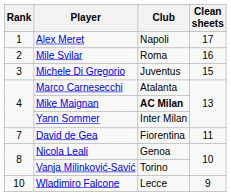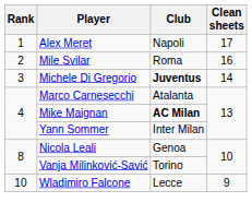 <table class="wikitable" style="text-align:center">
 <tr>
 <th>Rank</th>
 <th>Player</th>
 <th>Club</th>
 <th>Clean<br>sheets</th>
 </tr>
 <tr>
 <td>1</td>
 <td align="left"> <a href='#'>Alex Meret</a></td>
 <td align="left">Napoli</td>
 <td>17</td>
 </tr>
 <tr>
 <td>2</td>
 <td align="left"> <a href='#'>Mile Svilar</a></td>
 <td align="left">Roma</td>
 <td>16</td>
 </tr>
 <tr>
 <td>3</td>
 <td align="left"> <a href='#'>Michele Di Gregorio</a></td>
-<td align="left">Juventus</td>
-<td>15</td>
+<td align="left"><strong>Juventus</strong></td>
+<td>14</td>
 </tr>
 <tr>
 <td rowspan="3">4</td>
 <td align="left"> <a href='#'>Marco Carnesecchi</a></td>
 <td align="left">Atalanta</td>
 <td rowspan="3">13</td>
 </tr>
 <tr>
 <td align="left"> <a href='#'>Mike Maignan</a></td>
 <td align="left"><strong>AC Milan</strong></td>
 </tr>
 <tr>
 <td align="left"> <a href='#'>Yann Sommer</a></td>
 <td align="left">Inter Milan</td>
-</tr>
-<tr>
-<td>7</td>
-<td align="left"> <a href='#'>David de Gea</a></td>
-<td align="left">Fiorentina</td>
-<td>11</td>
 </tr>
 <tr>
 <td rowspan="2">8</td>
 <td align="left"> <a href='#'>Nicola Leali</a></td>
 <td align="left">Genoa</td>
 <td rowspan="2">10</td>
 </tr>
 <tr>
 <td align="left"> <a href='#'>Vanja Milinković-Savić</a></td>
 <td align="left">Torino</td>
 </tr>
 <tr>
 <td>10</td>
 <td align="left"> <a href='#'>Wladimiro Falcone</a></td>
 <td align="left">Lecce</td>
 <td>9</td>
 </tr>
 </table>
